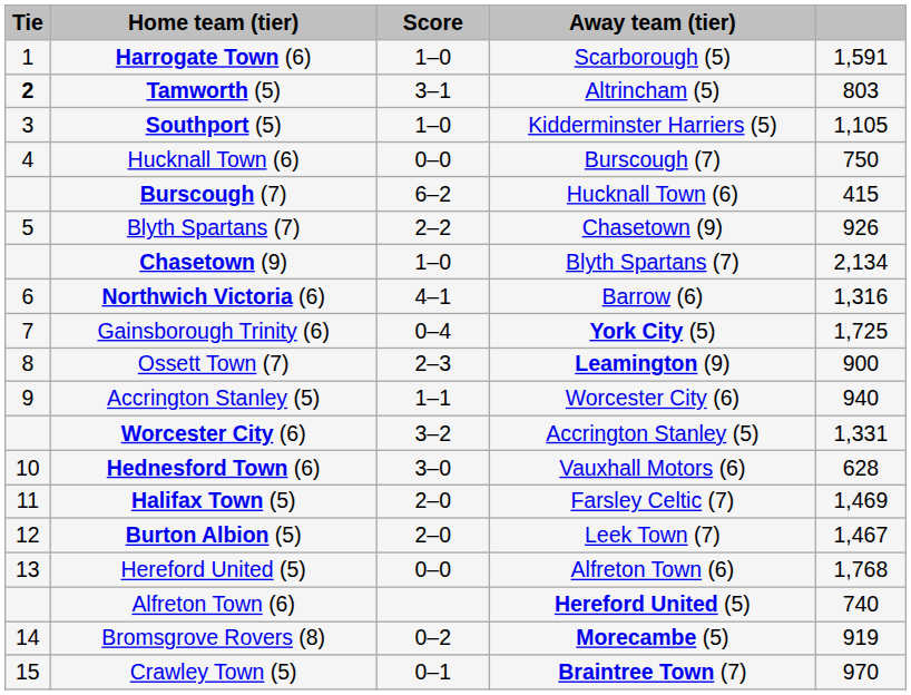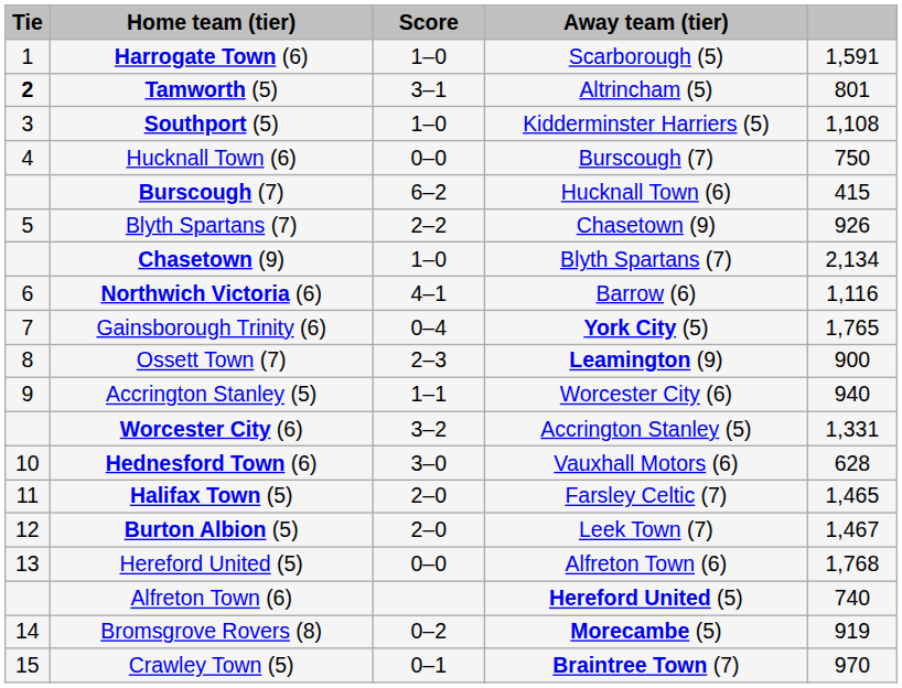 <table class="wikitable" style="width: 600px; background:WhiteSmoke; text-align:center; font-size:90%">
 <tr>
 <td scope="col" style="width:  5.00%; background:silver;"><strong>Tie</strong></td>
 <td scope="col" style="width: 36.25%; background:silver;"><strong>Home team (tier)</strong></td>
 <td scope="col" style="width: 12.50%; background:silver;"><strong>Score</strong></td>
 <td scope="col" style="width: 36.25%; background:silver;"><strong>Away team (tier)</strong></td>
 <td scope="col" style="width: 10.00%; background:silver;"><strong></strong></td>
 </tr>
 <tr>
 <td>1</td>
 <td><strong><a href='#'>Harrogate Town</a></strong> (6)</td>
 <td>1–0</td>
 <td><a href='#'>Scarborough</a> (5)</td>
 <td>1,591</td>
 </tr>
 <tr>
 <td><strong>2</strong></td>
 <td><strong><a href='#'>Tamworth</a></strong> (5)</td>
 <td>3–1</td>
 <td><a href='#'>Altrincham</a> (5)</td>
-<td>803</td>
+<td>801</td>
 </tr>
 <tr>
 <td>3</td>
 <td><strong><a href='#'>Southport</a></strong> (5)</td>
 <td>1–0</td>
 <td><a href='#'>Kidderminster Harriers</a> (5)</td>
-<td>1,105</td>
+<td>1,108</td>
 </tr>
 <tr>
 <td>4</td>
 <td><a href='#'>Hucknall Town</a> (6)</td>
 <td>0–0</td>
 <td><a href='#'>Burscough</a> (7)</td>
 <td>750</td>
 </tr>
 <tr>
 <td><em></em></td>
 <td><strong><a href='#'>Burscough</a></strong> (7)</td>
 <td>6–2</td>
 <td><a href='#'>Hucknall Town</a> (6)</td>
 <td>415</td>
 </tr>
 <tr>
 <td>5</td>
 <td><a href='#'>Blyth Spartans</a> (7)</td>
 <td>2–2</td>
 <td><a href='#'>Chasetown</a> (9)</td>
 <td>926</td>
 </tr>
 <tr>
 <td><em></em></td>
 <td><strong><a href='#'>Chasetown</a></strong> (9)</td>
 <td>1–0</td>
 <td><a href='#'>Blyth Spartans</a> (7)</td>
 <td>2,134</td>
 </tr>
 <tr>
 <td>6</td>
 <td><strong><a href='#'>Northwich Victoria</a></strong> (6)</td>
 <td>4–1</td>
 <td><a href='#'>Barrow</a> (6)</td>
-<td>1,316</td>
+<td>1,116</td>
 </tr>
 <tr>
 <td>7</td>
 <td><a href='#'>Gainsborough Trinity</a> (6)</td>
 <td>0–4</td>
 <td><strong><a href='#'>York City</a></strong> (5)</td>
-<td>1,725</td>
+<td>1,765</td>
 </tr>
 <tr>
 <td>8</td>
 <td><a href='#'>Ossett Town</a> (7)</td>
 <td>2–3</td>
 <td><strong><a href='#'>Leamington</a></strong> (9)</td>
 <td>900</td>
 </tr>
 <tr>
 <td>9</td>
 <td><a href='#'>Accrington Stanley</a> (5)</td>
 <td>1–1</td>
 <td><a href='#'>Worcester City</a> (6)</td>
 <td>940</td>
 </tr>
 <tr>
 <td><em></em></td>
 <td><strong><a href='#'>Worcester City</a></strong> (6)</td>
 <td>3–2</td>
 <td><a href='#'>Accrington Stanley</a> (5)</td>
 <td>1,331</td>
 </tr>
 <tr>
 <td>10</td>
 <td><strong><a href='#'>Hednesford Town</a></strong> (6)</td>
 <td>3–0</td>
 <td><a href='#'>Vauxhall Motors</a> (6)</td>
 <td>628</td>
 </tr>
 <tr>
 <td>11</td>
 <td><strong><a href='#'>Halifax Town</a></strong> (5)</td>
 <td>2–0</td>
 <td><a href='#'>Farsley Celtic</a> (7)</td>
-<td>1,469</td>
+<td>1,465</td>
 </tr>
 <tr>
 <td>12</td>
 <td><strong><a href='#'>Burton Albion</a></strong> (5)</td>
 <td>2–0</td>
 <td><a href='#'>Leek Town</a> (7)</td>
 <td>1,467</td>
 </tr>
 <tr>
 <td>13</td>
 <td><a href='#'>Hereford United</a> (5)</td>
 <td>0–0</td>
 <td><a href='#'>Alfreton Town</a> (6)</td>
 <td>1,768</td>
 </tr>
 <tr>
 <td><em></em></td>
 <td><a href='#'>Alfreton Town</a> (6)</td>
 <td></td>
 <td><strong><a href='#'>Hereford United</a></strong> (5)</td>
 <td>740</td>
 </tr>
 <tr>
 <td>14</td>
 <td><a href='#'>Bromsgrove Rovers</a> (8)</td>
 <td>0–2</td>
 <td><strong><a href='#'>Morecambe</a></strong> (5)</td>
 <td>919</td>
 </tr>
 <tr>
 <td>15</td>
 <td><a href='#'>Crawley Town</a> (5)</td>
 <td>0–1</td>
 <td><strong><a href='#'>Braintree Town</a></strong> (7)</td>
 <td>970</td>
 </tr>
 </table>
